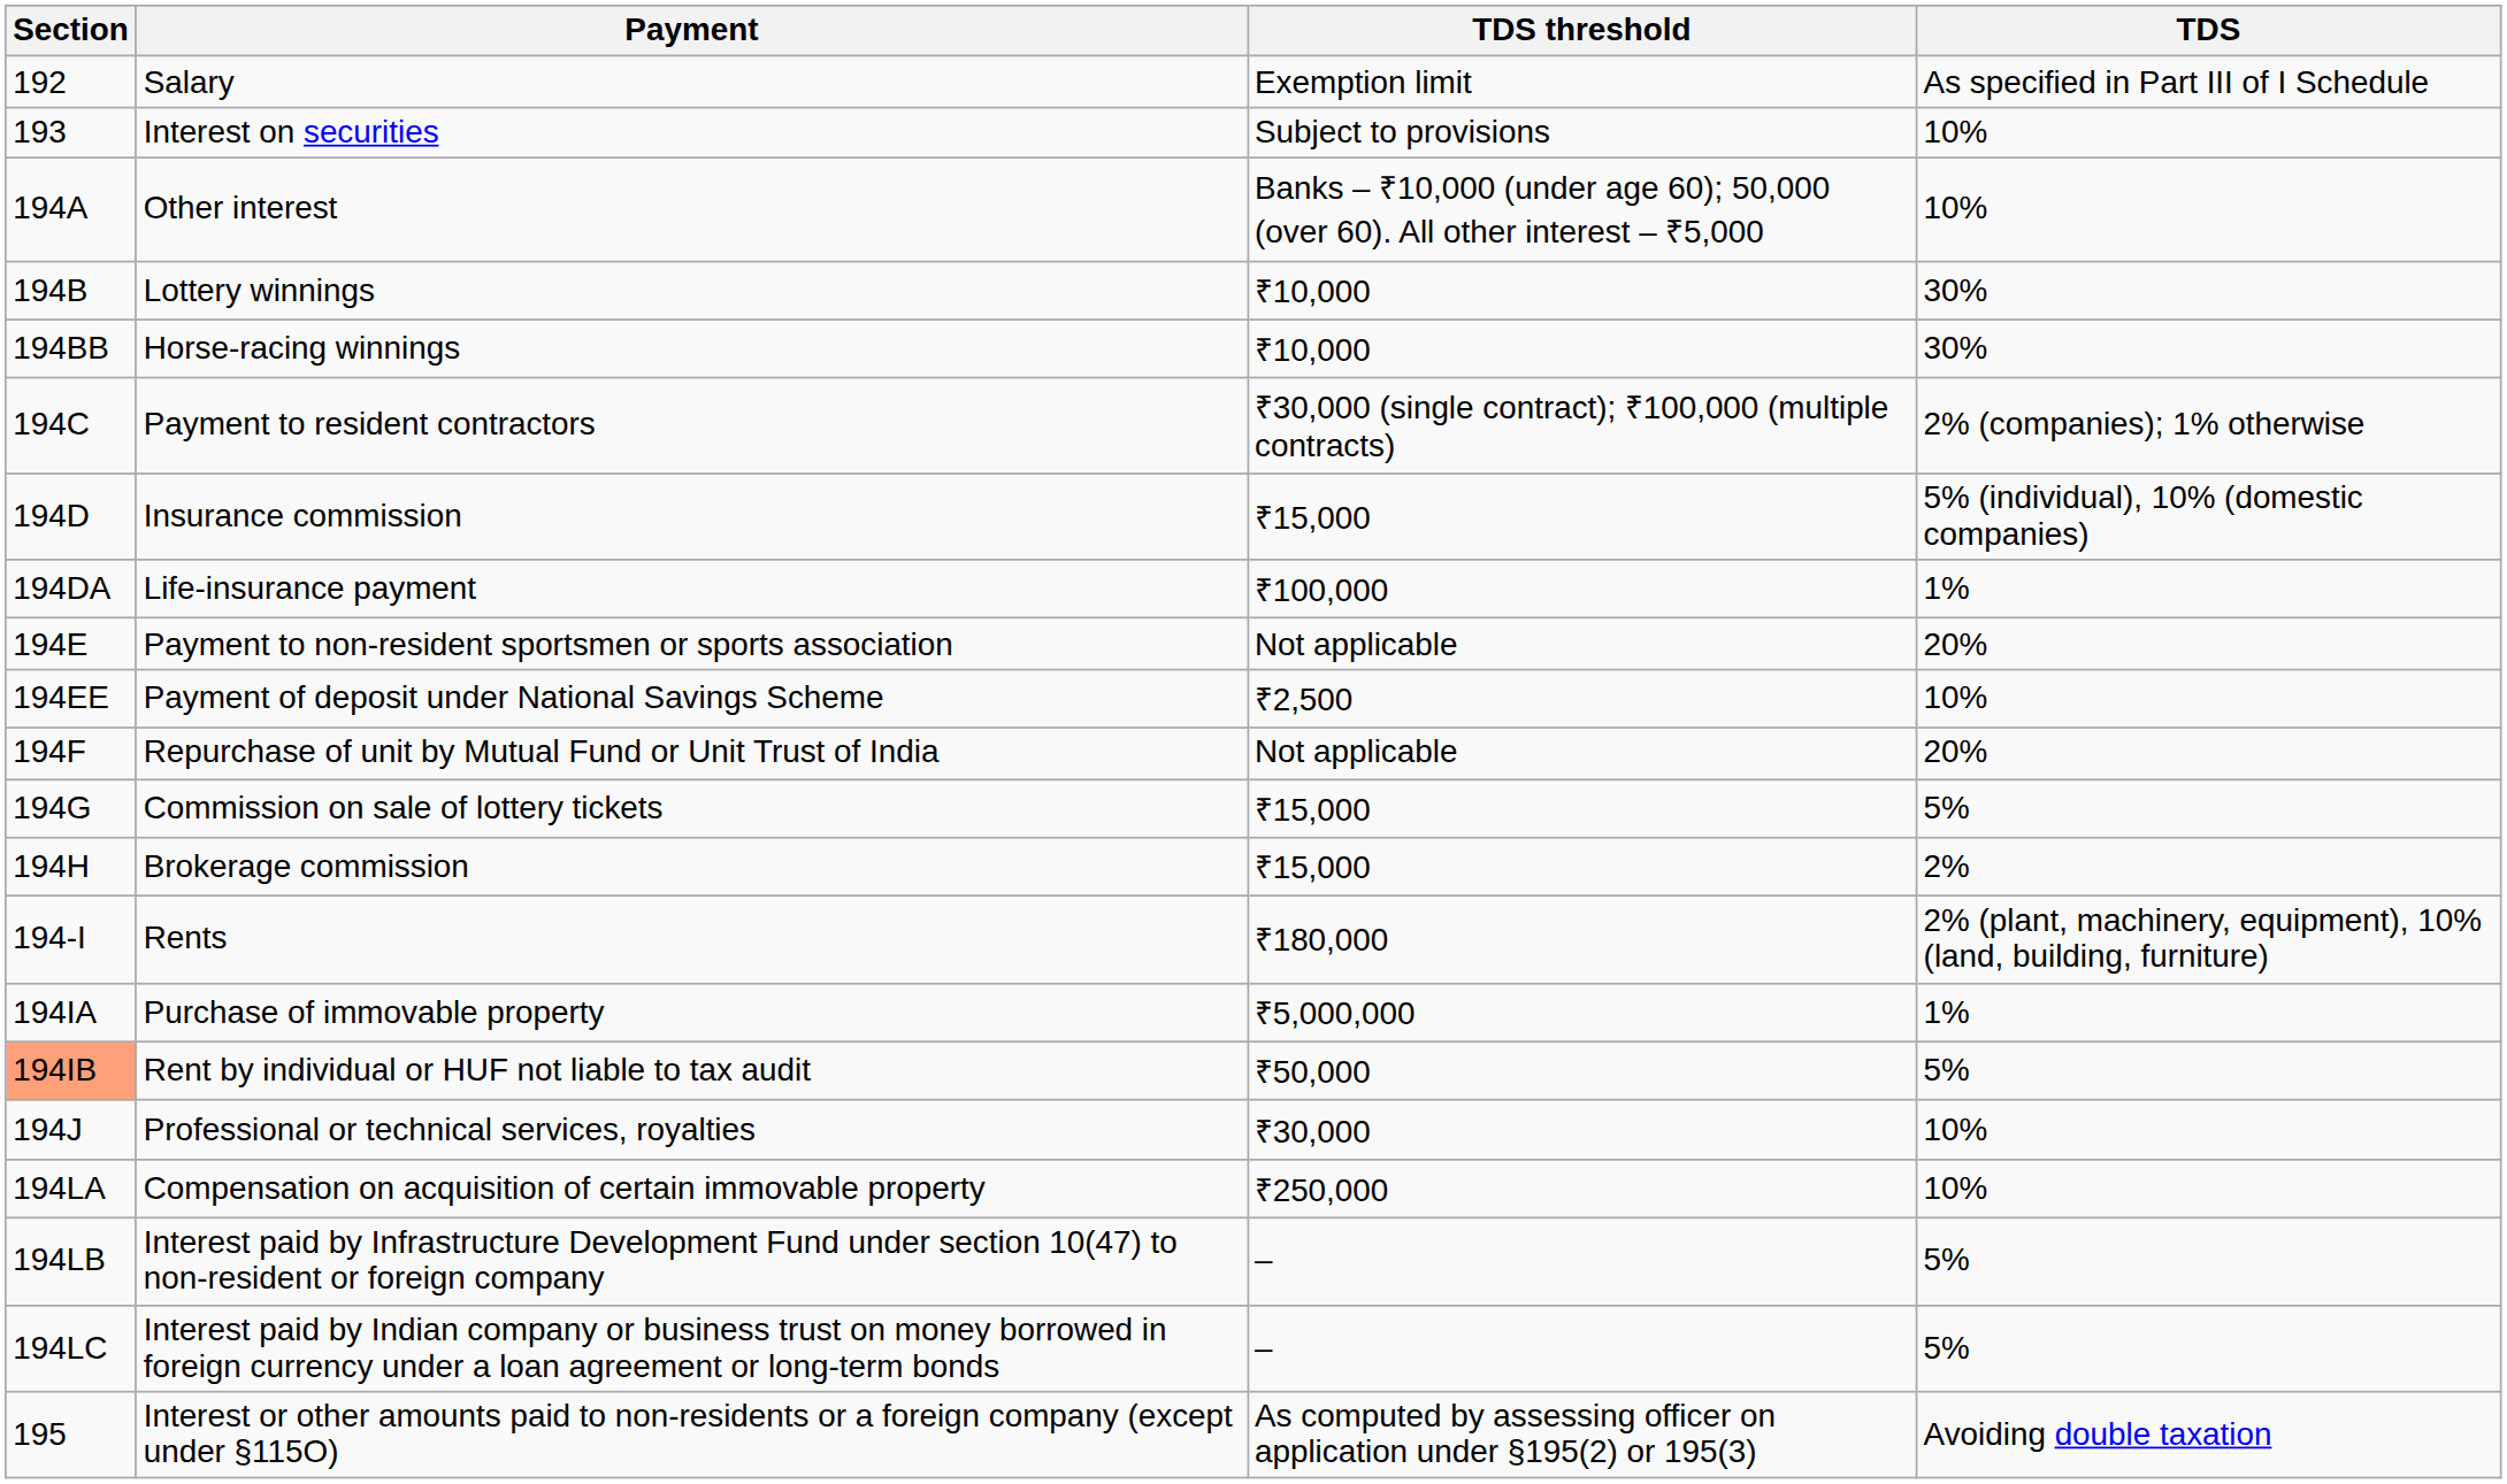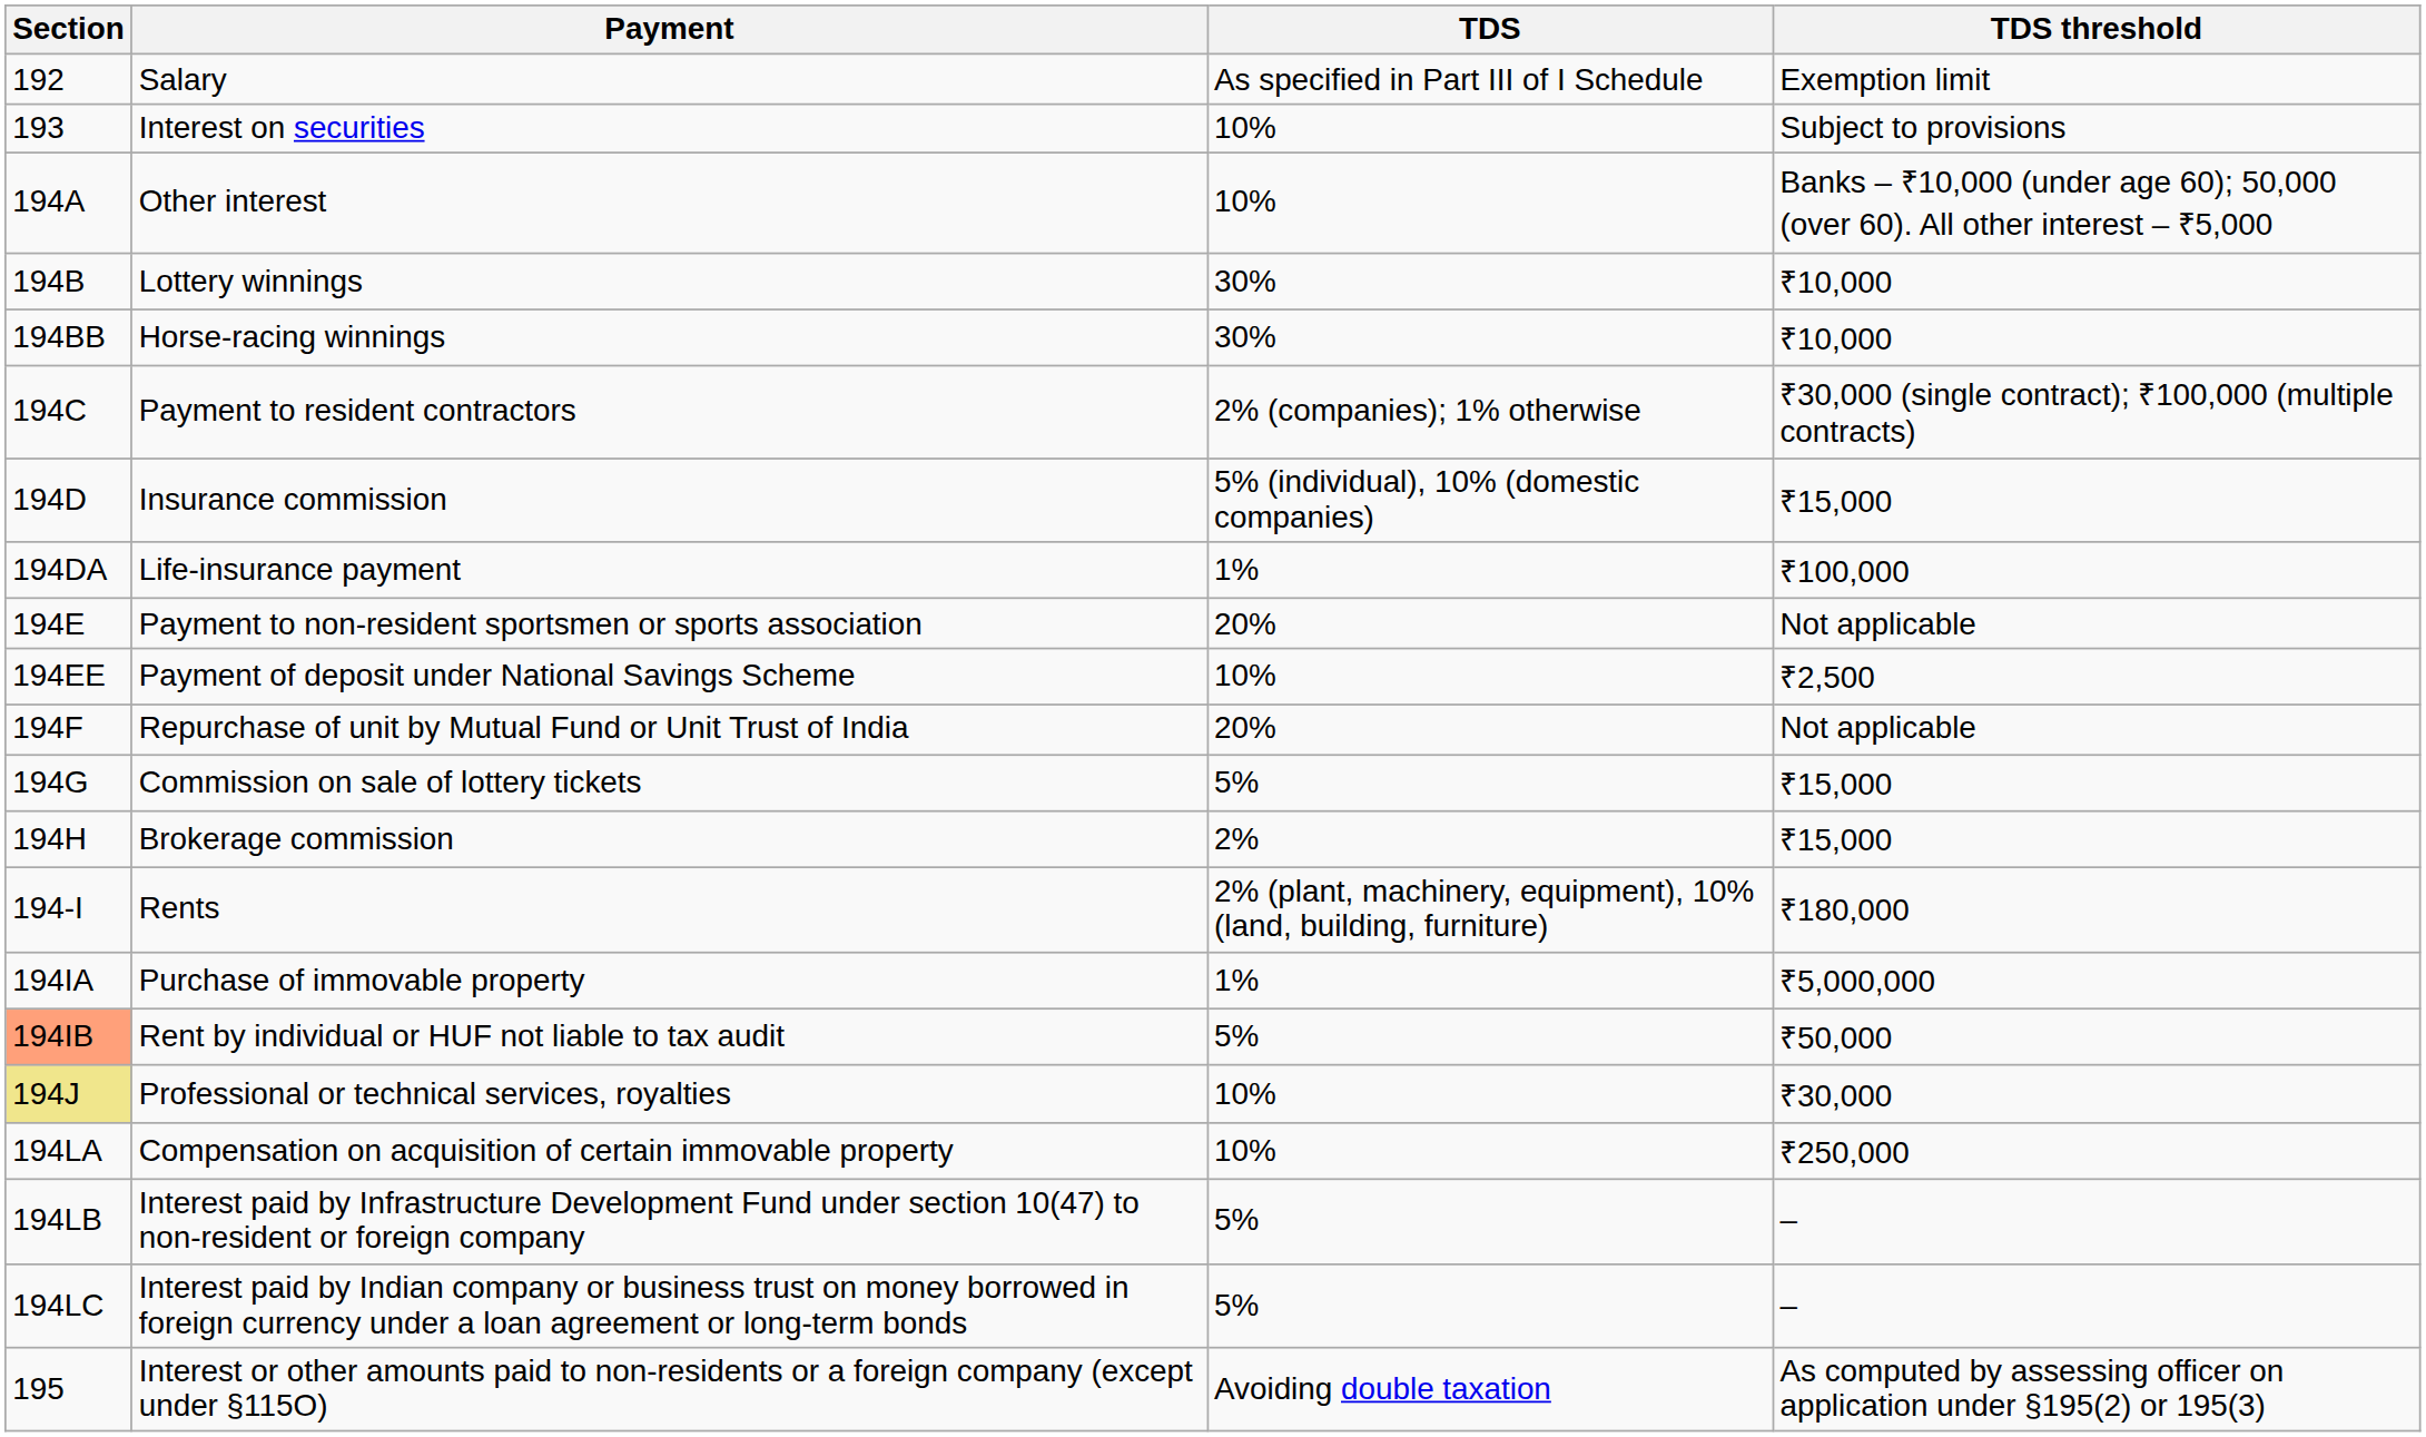 <table class="wikitable">
 <tr>
 <th>Section</th>
 <th>Payment</th>
+<th>TDS</th>
 <th>TDS threshold</th>
-<th>TDS</th>
 </tr>
 <tr>
 <td>192</td>
 <td>Salary</td>
+<td>As specified in Part III of I Schedule</td>
 <td>Exemption limit</td>
-<td>As specified in Part III of I Schedule</td>
 </tr>
 <tr>
 <td>193</td>
 <td>Interest on <a href='#'>securities</a></td>
+<td>10%</td>
 <td>Subject to provisions</td>
-<td>10%</td>
 </tr>
 <tr>
 <td>194A</td>
 <td>Other interest</td>
+<td>10%</td>
 <td>Banks – ₹10,000 (under age 60);  50,000 (over 60). All other interest – ₹5,000</td>
-<td>10%</td>
 </tr>
 <tr>
 <td>194B</td>
 <td>Lottery winnings</td>
+<td>30%</td>
 <td>₹10,000</td>
-<td>30%</td>
 </tr>
 <tr>
 <td>194BB</td>
 <td>Horse-racing winnings</td>
+<td>30%</td>
 <td>₹10,000</td>
-<td>30%</td>
 </tr>
 <tr>
 <td>194C</td>
 <td>Payment to resident contractors</td>
+<td>2% (companies); 1% otherwise</td>
 <td>₹30,000 (single contract); ₹100,000 (multiple contracts)</td>
-<td>2% (companies); 1% otherwise</td>
 </tr>
 <tr>
 <td>194D</td>
 <td>Insurance commission</td>
+<td>5% (individual), 10% (domestic companies)</td>
 <td>₹15,000</td>
-<td>5% (individual), 10% (domestic companies)</td>
 </tr>
 <tr>
 <td>194DA</td>
 <td>Life-insurance payment</td>
+<td>1%</td>
 <td>₹100,000</td>
-<td>1%</td>
 </tr>
 <tr>
 <td>194E</td>
 <td>Payment to non-resident sportsmen or sports association</td>
+<td>20%</td>
 <td>Not applicable</td>
-<td>20%</td>
 </tr>
 <tr>
 <td>194EE</td>
 <td>Payment of deposit under National Savings Scheme</td>
+<td>10%</td>
 <td>₹2,500</td>
-<td>10%</td>
 </tr>
 <tr>
 <td>194F</td>
 <td>Repurchase of unit by Mutual Fund or Unit Trust of India</td>
+<td>20%</td>
 <td>Not applicable</td>
-<td>20%</td>
 </tr>
 <tr>
 <td>194G</td>
 <td>Commission on sale of lottery tickets</td>
+<td>5%</td>
 <td>₹15,000</td>
-<td>5%</td>
 </tr>
 <tr>
 <td>194H</td>
 <td>Brokerage commission</td>
+<td>2%</td>
 <td>₹15,000</td>
-<td>2%</td>
 </tr>
 <tr>
 <td>194-I</td>
 <td>Rents</td>
+<td>2% (plant, machinery, equipment), 10% (land, building, furniture)</td>
 <td>₹180,000</td>
-<td>2% (plant, machinery, equipment), 10% (land, building, furniture)</td>
 </tr>
 <tr>
 <td>194IA</td>
 <td>Purchase of immovable property</td>
+<td>1%</td>
 <td>₹5,000,000</td>
-<td>1%</td>
 </tr>
 <tr>
 <td style="background: lightsalmon;">194IB</td>
 <td>Rent by individual or HUF not liable to tax audit</td>
+<td>5%</td>
 <td>₹50,000</td>
-<td>5%</td>
 </tr>
 <tr>
-<td>194J</td>
+<td style="background: khaki;">194J</td>
 <td>Professional or technical services, royalties</td>
+<td>10%</td>
 <td>₹30,000</td>
-<td>10%</td>
 </tr>
 <tr>
 <td>194LA</td>
 <td>Compensation on acquisition of certain immovable property</td>
+<td>10%</td>
 <td>₹250,000</td>
-<td>10%</td>
 </tr>
 <tr>
 <td>194LB</td>
 <td>Interest paid by Infrastructure Development Fund under section 10(47) to non-resident or foreign company</td>
+<td>5%</td>
 <td>–</td>
-<td>5%</td>
 </tr>
 <tr>
 <td>194LC</td>
 <td>Interest paid by Indian company or business trust on money borrowed in foreign currency under a loan agreement or long-term bonds</td>
+<td>5%</td>
 <td>–</td>
-<td>5%</td>
 </tr>
 <tr>
 <td>195</td>
 <td>Interest or other amounts paid to non-residents or a foreign company (except under §115O)</td>
+<td>Avoiding <a href='#'>double taxation</a></td>
 <td>As computed by assessing officer on application under §195(2) or 195(3)</td>
-<td>Avoiding <a href='#'>double taxation</a></td>
 </tr>
 </table>
